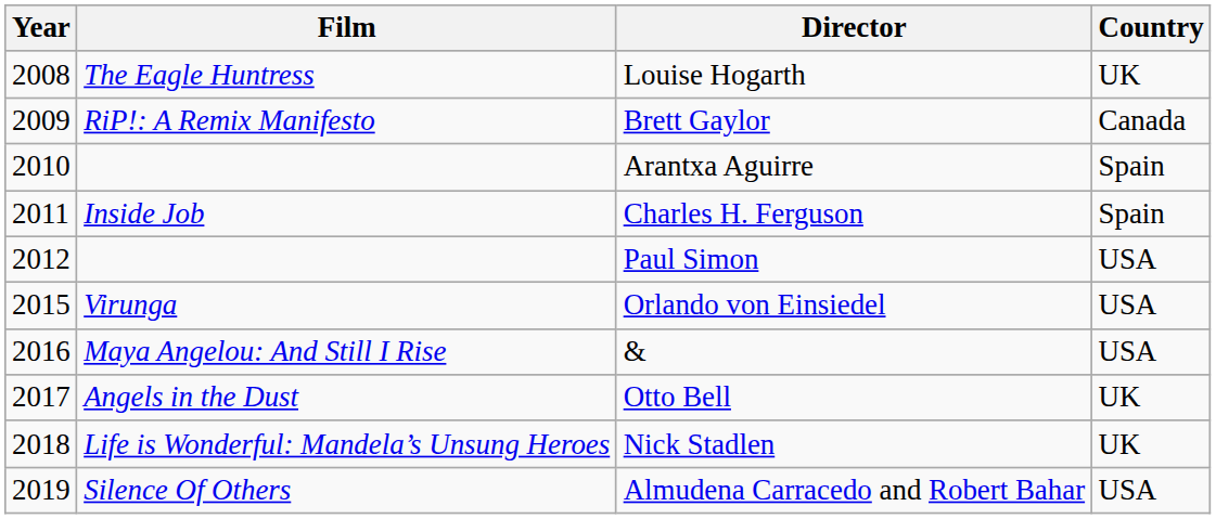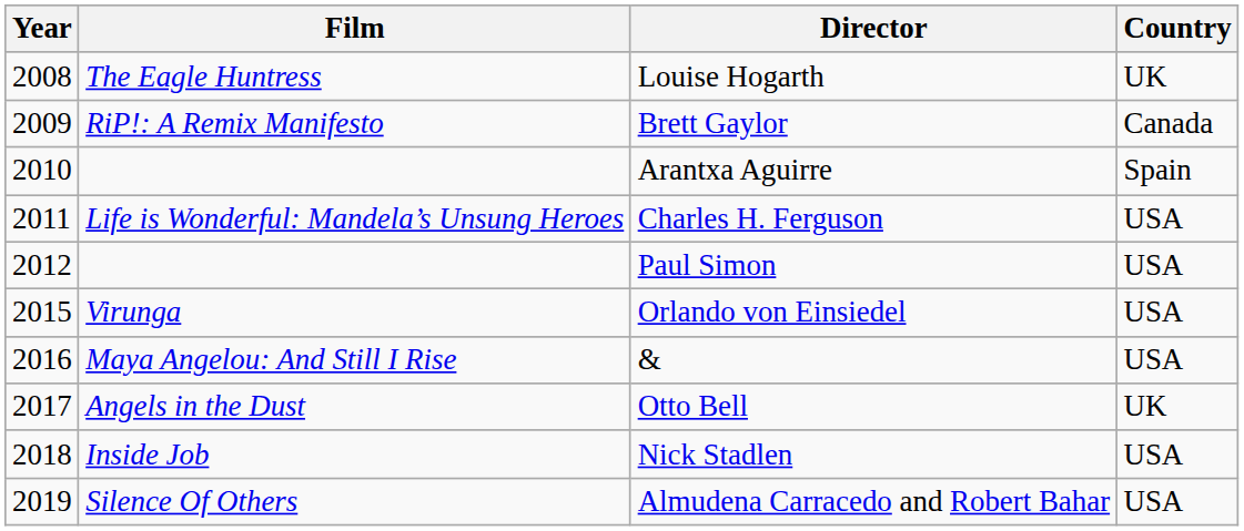 <table class="wikitable">
 <tr>
 <th>Year</th>
 <th>Film</th>
 <th>Director</th>
 <th>Country</th>
 </tr>
 <tr>
 <td>2008</td>
 <td><em><a href='#'>The Eagle Huntress</a></em></td>
 <td>Louise Hogarth</td>
 <td>UK</td>
 </tr>
 <tr>
 <td>2009</td>
 <td><em><a href='#'>RiP!: A Remix Manifesto</a> </em></td>
 <td><a href='#'>Brett Gaylor</a></td>
 <td>Canada</td>
 </tr>
 <tr>
 <td>2010</td>
 <td></td>
 <td>Arantxa Aguirre</td>
 <td>Spain</td>
 </tr>
 <tr>
 <td>2011</td>
-<td><em><a href='#'>Inside Job</a></em></td>
+<td><em><a href='#'>Life is Wonderful: Mandela’s Unsung Heroes</a></em></td>
 <td><a href='#'>Charles H. Ferguson</a></td>
-<td>Spain</td>
+<td>USA</td>
 </tr>
 <tr>
 <td>2012</td>
 <td></td>
 <td><a href='#'>Paul Simon</a></td>
 <td>USA</td>
 </tr>
 <tr>
 <td>2015</td>
 <td><em><a href='#'>Virunga</a></em></td>
 <td><a href='#'>Orlando von Einsiedel</a></td>
 <td>USA</td>
 </tr>
 <tr>
 <td>2016</td>
 <td><em><a href='#'>Maya Angelou: And Still I Rise</a></em></td>
 <td> & </td>
 <td>USA</td>
 </tr>
 <tr>
 <td>2017</td>
 <td><em><a href='#'>Angels in the Dust</a> </em></td>
 <td><a href='#'>Otto Bell</a></td>
 <td>UK</td>
 </tr>
 <tr>
 <td>2018</td>
-<td><em><a href='#'>Life is Wonderful: Mandela’s Unsung Heroes</a></em></td>
+<td><em><a href='#'>Inside Job</a></em></td>
 <td><a href='#'>Nick Stadlen</a></td>
-<td>UK</td>
+<td>USA</td>
 </tr>
 <tr>
 <td>2019</td>
 <td><em><a href='#'>Silence Of Others</a></em></td>
 <td><a href='#'>Almudena Carracedo</a> and <a href='#'>Robert Bahar</a></td>
 <td>USA</td>
 </tr>
 </table>
